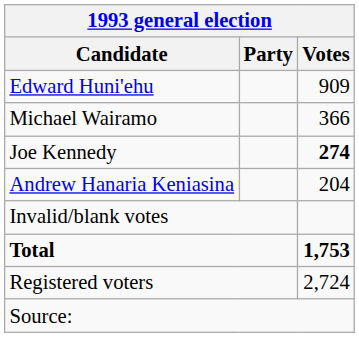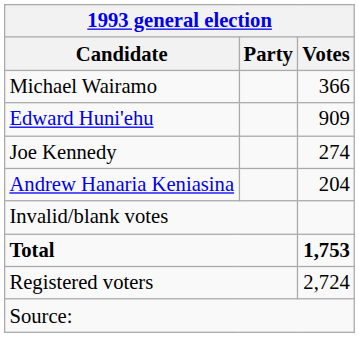 <table class=wikitable style=text-align:left>
 <tr>
 <th colspan=3><a href='#'>1993 general election</a></th>
 </tr>
 <tr>
 <th>Candidate</th>
 <th>Party</th>
 <th>Votes</th>
 </tr>
 <tr>
+<td>Michael Wairamo</td>
+<td></td>
+<td align=right>366</td>
+</tr>
+<tr>
 <td><a href='#'>Edward Huni'ehu</a></td>
 <td></td>
 <td align=right>909</td>
 </tr>
 <tr>
-<td>Michael Wairamo</td>
-<td></td>
-<td align=right>366</td>
-</tr>
-<tr>
 <td>Joe Kennedy</td>
 <td></td>
-<td align=right><strong>274</strong></td>
+<td align=right>274</td>
 </tr>
 <tr>
 <td><a href='#'>Andrew Hanaria Keniasina</a></td>
 <td></td>
 <td align=right>204</td>
 </tr>
 <tr>
 <td colspan=2>Invalid/blank votes</td>
 <td></td>
 </tr>
 <tr>
 <td colspan=2><strong>Total</strong></td>
 <td align=right><strong>1,753</strong></td>
 </tr>
 <tr>
 <td colspan=2>Registered voters</td>
 <td align=right>2,724</td>
 </tr>
 <tr>
 <td colspan=3>Source: </td>
 </tr>
 </table>
